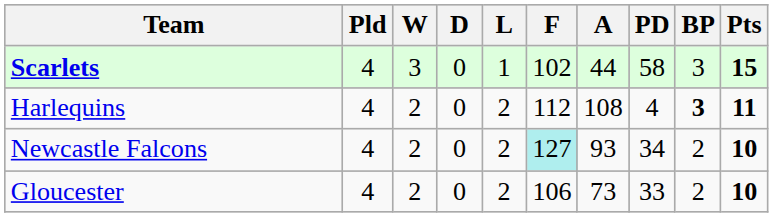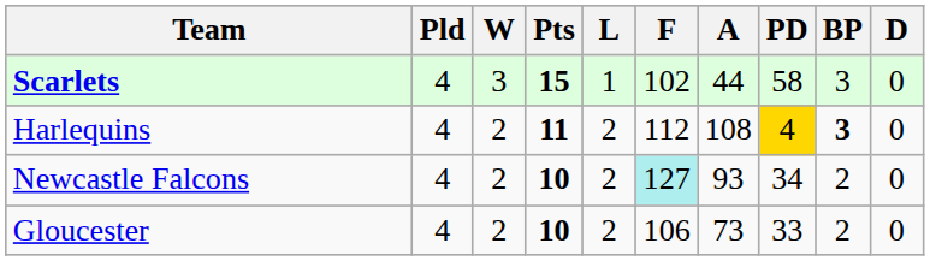 <table class="wikitable" style="text-align:center">
 <tr>
 <th width="200">Team</th>
 <th width="20">Pld</th>
 <th width="20">W</th>
-<th width="20">D</th>
+<th width="20">Pts</th>
 <th width="20">L</th>
 <th width="20">F</th>
 <th width="20">A</th>
 <th width="20">PD</th>
 <th width="20">BP</th>
-<th width="20">Pts</th>
+<th width="20">D</th>
 </tr>
 <tr bgcolor="ddffdd">
 <td align=left><strong><a href='#'>Scarlets</a></strong></td>
 <td>4</td>
 <td>3</td>
-<td>0</td>
+<td><strong>15</strong></td>
 <td>1</td>
 <td>102</td>
 <td>44</td>
 <td>58</td>
 <td>3</td>
-<td><strong>15</strong></td>
+<td>0</td>
 </tr>
 <tr>
 <td align=left><a href='#'>Harlequins</a></td>
 <td>4</td>
 <td>2</td>
-<td>0</td>
+<td><strong>11</strong></td>
 <td>2</td>
 <td>112</td>
 <td>108</td>
-<td>4</td>
+<td style="background: gold;">4</td>
 <td><strong>3</strong></td>
-<td><strong>11</strong></td>
+<td>0</td>
 </tr>
 <tr>
 <td align=left><a href='#'>Newcastle Falcons</a></td>
 <td>4</td>
 <td>2</td>
-<td>0</td>
+<td><strong>10</strong></td>
 <td>2</td>
 <td style="background: paleturquoise;">127</td>
 <td>93</td>
 <td>34</td>
 <td>2</td>
-<td><strong>10</strong></td>
+<td>0</td>
 </tr>
 <tr>
 <td align=left><a href='#'>Gloucester</a></td>
 <td>4</td>
 <td>2</td>
-<td>0</td>
+<td><strong>10</strong></td>
 <td>2</td>
 <td>106</td>
 <td>73</td>
 <td>33</td>
 <td>2</td>
-<td><strong>10</strong></td>
+<td>0</td>
 </tr>
 </table>
